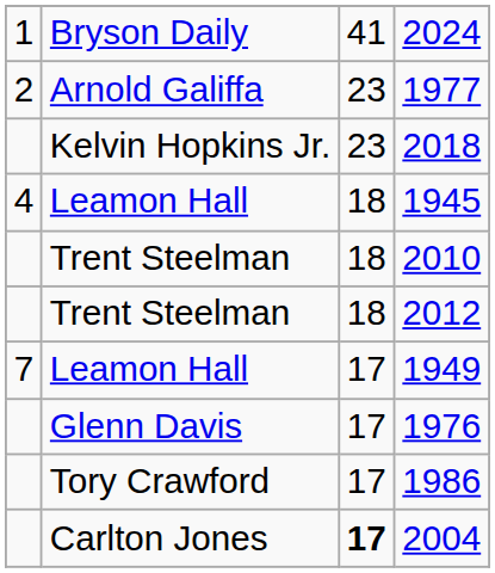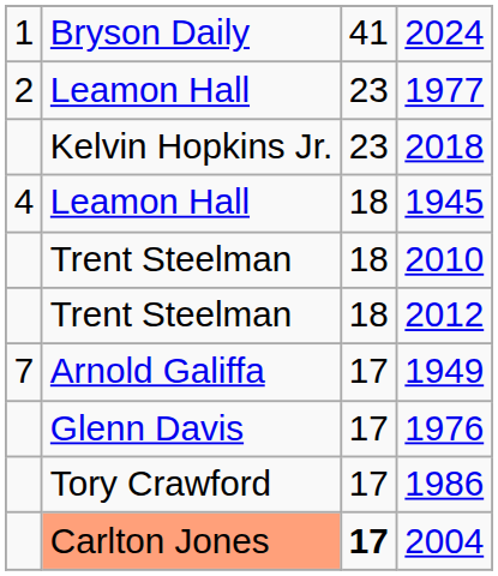 <table class="wikitable">
 <tr>
 </tr>
 <tr>
 <td>1</td>
 <td><a href='#'>Bryson Daily</a></td>
 <td><abbr>41</abbr></td>
 <td><a href='#'>2024</a></td>
 </tr>
 <tr>
 <td>2</td>
-<td><a href='#'>Arnold Galiffa</a></td>
+<td><a href='#'>Leamon Hall</a></td>
 <td><abbr>23</abbr></td>
 <td><a href='#'>1977</a></td>
 </tr>
 <tr>
 <td></td>
 <td>Kelvin Hopkins Jr.</td>
 <td><abbr>23</abbr></td>
 <td><a href='#'>2018</a></td>
 </tr>
 <tr>
 <td>4</td>
 <td><a href='#'>Leamon Hall</a></td>
 <td><abbr>18</abbr></td>
 <td><a href='#'>1945</a></td>
 </tr>
 <tr>
 <td></td>
 <td>Trent Steelman</td>
 <td><abbr>18</abbr></td>
 <td><a href='#'>2010</a></td>
 </tr>
 <tr>
 <td></td>
 <td>Trent Steelman</td>
 <td><abbr>18</abbr></td>
 <td><a href='#'>2012</a></td>
 </tr>
 <tr>
 <td>7</td>
-<td><a href='#'>Leamon Hall</a></td>
+<td><a href='#'>Arnold Galiffa</a></td>
 <td><abbr>17</abbr></td>
 <td><a href='#'>1949</a></td>
 </tr>
 <tr>
 <td></td>
 <td><a href='#'>Glenn Davis</a></td>
 <td><abbr>17</abbr></td>
 <td><a href='#'>1976</a></td>
 </tr>
 <tr>
 <td></td>
 <td>Tory Crawford</td>
 <td><abbr>17</abbr></td>
 <td><a href='#'>1986</a></td>
 </tr>
 <tr>
 <td></td>
-<td>Carlton Jones</td>
+<td style="background: lightsalmon;">Carlton Jones</td>
 <td><strong><abbr>17</abbr></strong></td>
 <td><a href='#'>2004</a></td>
 </tr>
 </table>
